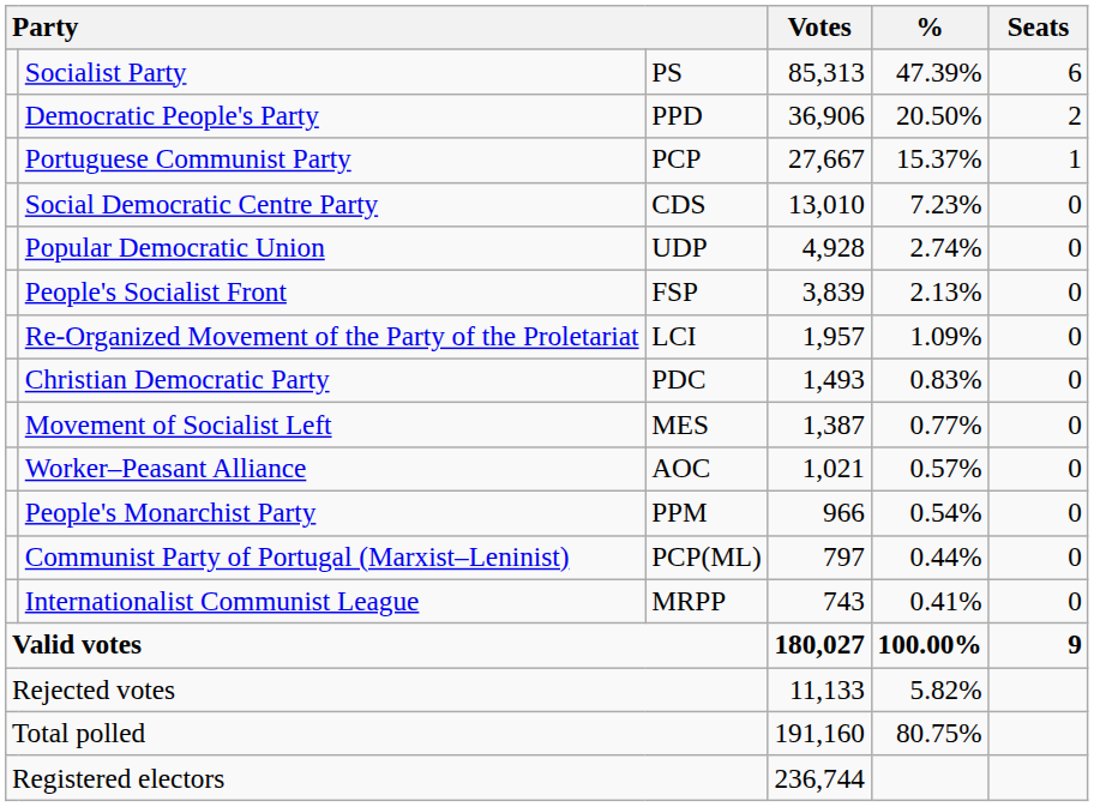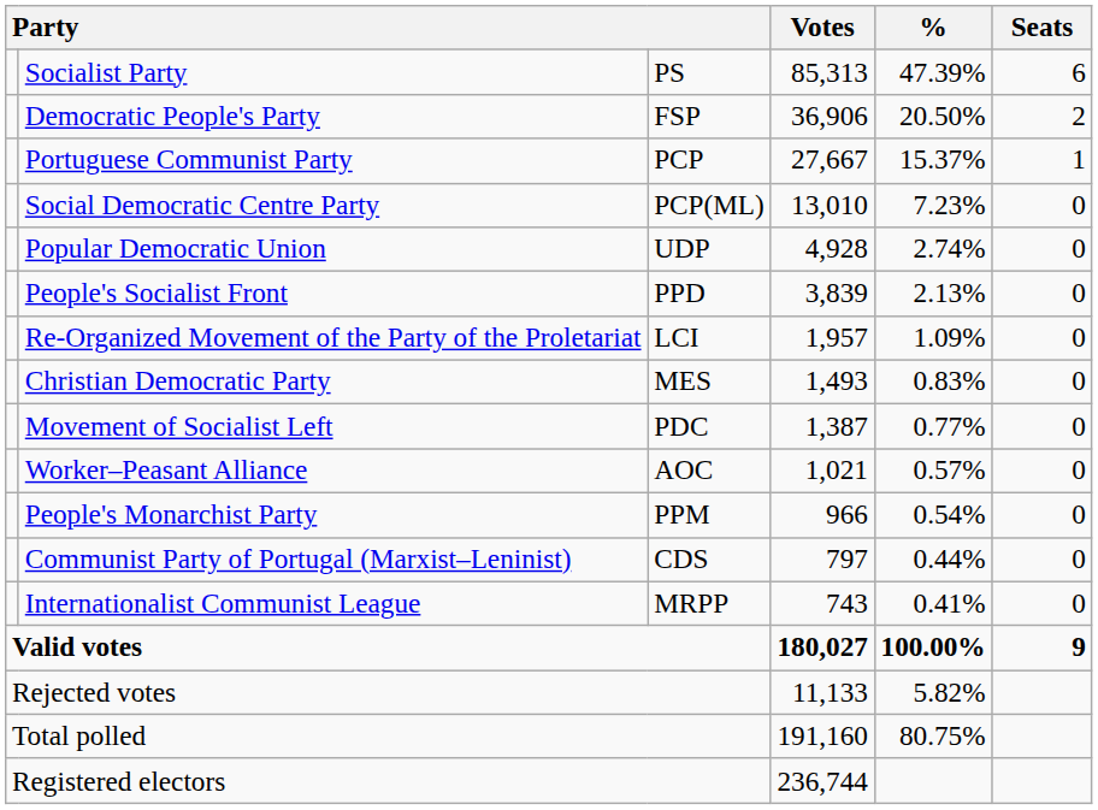 <table class="wikitable" border="1" style="text-align:right;">
 <tr>
 <th style="text-align:left;" colspan=3>Party</th>
 <th align=center width="50">Votes</th>
 <th align=center width="50">%</th>
 <th align=center width="50">Seats</th>
 </tr>
 <tr>
 <td></td>
 <td align=left><a href='#'>Socialist Party</a></td>
 <td align=left>PS</td>
 <td>85,313</td>
 <td>47.39%</td>
 <td>6</td>
 </tr>
 <tr>
 <td></td>
 <td align=left><a href='#'>Democratic People's Party</a></td>
-<td align=left>PPD</td>
+<td align=left>FSP</td>
 <td>36,906</td>
 <td>20.50%</td>
 <td>2</td>
 </tr>
 <tr>
 <td></td>
 <td align=left><a href='#'>Portuguese Communist Party</a></td>
 <td align=left>PCP</td>
 <td>27,667</td>
 <td>15.37%</td>
 <td>1</td>
 </tr>
 <tr>
 <td></td>
 <td align=left style="white-space: nowrap;"><a href='#'>Social Democratic Centre Party</a></td>
-<td align=left>CDS</td>
+<td align=left>PCP(ML)</td>
 <td>13,010</td>
 <td>7.23%</td>
 <td>0</td>
 </tr>
 <tr>
 <td></td>
 <td align=left><a href='#'>Popular Democratic Union</a></td>
 <td align=left>UDP</td>
 <td>4,928</td>
 <td>2.74%</td>
 <td>0</td>
 </tr>
 <tr>
 <td></td>
 <td align=left><a href='#'>People's Socialist Front</a></td>
-<td align=left>FSP</td>
+<td align=left>PPD</td>
 <td>3,839</td>
 <td>2.13%</td>
 <td>0</td>
 </tr>
 <tr>
 <td></td>
 <td align=left><a href='#'>Re-Organized Movement of the Party of the Proletariat</a></td>
 <td align=left>LCI</td>
 <td>1,957</td>
 <td>1.09%</td>
 <td>0</td>
 </tr>
 <tr>
 <td></td>
 <td align=left style="white-space: nowrap;"><a href='#'>Christian Democratic Party</a></td>
-<td align=left>PDC</td>
+<td align=left>MES</td>
 <td>1,493</td>
 <td>0.83%</td>
 <td>0</td>
 </tr>
 <tr>
 <td></td>
 <td align=left><a href='#'>Movement of Socialist Left</a></td>
-<td align=left>MES</td>
+<td align=left>PDC</td>
 <td>1,387</td>
 <td>0.77%</td>
 <td>0</td>
 </tr>
 <tr>
 <td></td>
 <td align=left><a href='#'>Worker–Peasant Alliance</a></td>
 <td align=left>AOC</td>
 <td>1,021</td>
 <td>0.57%</td>
 <td>0</td>
 </tr>
 <tr>
 <td></td>
 <td align=left><a href='#'>People's Monarchist Party</a></td>
 <td align=left>PPM</td>
 <td>966</td>
 <td>0.54%</td>
 <td>0</td>
 </tr>
 <tr>
 <td></td>
 <td align=left><a href='#'>Communist Party of Portugal (Marxist–Leninist)</a></td>
-<td align=left>PCP(ML)</td>
+<td align=left>CDS</td>
 <td>797</td>
 <td>0.44%</td>
 <td>0</td>
 </tr>
 <tr>
 <td></td>
 <td align=left><a href='#'>Internationalist Communist League</a></td>
 <td align=left>MRPP</td>
 <td>743</td>
 <td>0.41%</td>
 <td>0</td>
 </tr>
 <tr style="font-weight:bold">
 <td align=left colspan=3>Valid votes</td>
 <td>180,027</td>
 <td>100.00%</td>
 <td>9</td>
 </tr>
 <tr>
 <td align=left colspan=3>Rejected votes</td>
 <td>11,133</td>
 <td>5.82%</td>
 <td></td>
 </tr>
 <tr>
 <td align=left colspan=3>Total polled</td>
 <td>191,160</td>
 <td>80.75%</td>
 <td></td>
 </tr>
 <tr>
 <td align=left colspan=3>Registered electors</td>
 <td>236,744</td>
 <td></td>
 <td></td>
 </tr>
 </table>
